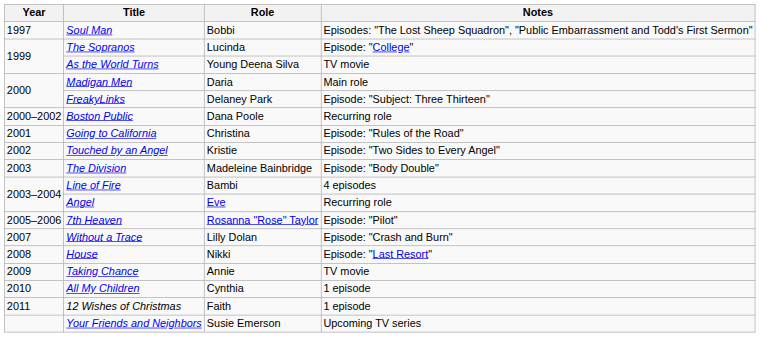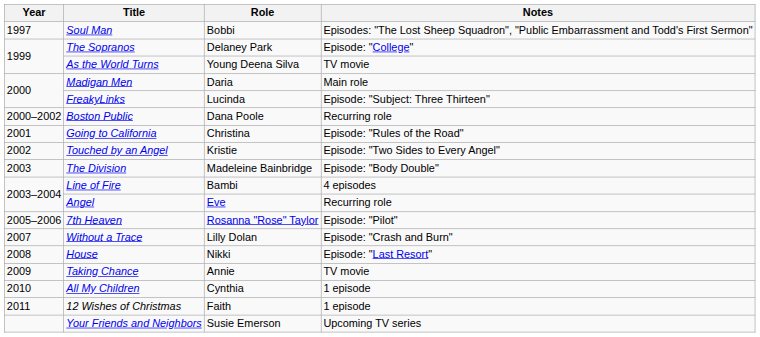 <table class="wikitable sortable">
 <tr>
 <th>Year</th>
 <th>Title</th>
 <th>Role</th>
 <th class="unsortable">Notes</th>
 </tr>
 <tr>
 <td>1997</td>
 <td><em><a href='#'>Soul Man</a></em></td>
 <td>Bobbi</td>
 <td>Episodes: "The Lost Sheep Squadron", "Public Embarrassment and Todd's First Sermon"</td>
 </tr>
 <tr>
 <td rowspan=2>1999</td>
 <td><em><a href='#'>The Sopranos</a></em></td>
-<td>Lucinda</td>
+<td>Delaney Park</td>
 <td>Episode: "<a href='#'>College</a>"</td>
 </tr>
 <tr>
 <td><em><a href='#'>As the World Turns</a></em></td>
 <td>Young Deena Silva</td>
 <td>TV movie</td>
 </tr>
 <tr>
 <td rowspan=2>2000</td>
 <td><em><a href='#'>Madigan Men</a></em></td>
 <td>Daria</td>
 <td>Main role</td>
 </tr>
 <tr>
 <td><em><a href='#'>FreakyLinks</a></em></td>
-<td>Delaney Park</td>
+<td>Lucinda</td>
 <td>Episode: "Subject: Three Thirteen"</td>
 </tr>
 <tr>
 <td>2000–2002</td>
 <td><em><a href='#'>Boston Public</a></em></td>
 <td>Dana Poole</td>
 <td>Recurring role</td>
 </tr>
 <tr>
 <td>2001</td>
 <td><em><a href='#'>Going to California</a></em></td>
 <td>Christina</td>
 <td>Episode: "Rules of the Road"</td>
 </tr>
 <tr>
 <td>2002</td>
 <td><em><a href='#'>Touched by an Angel</a></em></td>
 <td>Kristie</td>
 <td>Episode: "Two Sides to Every Angel"</td>
 </tr>
 <tr>
 <td>2003</td>
 <td><em><a href='#'>The Division</a></em></td>
 <td>Madeleine Bainbridge</td>
 <td>Episode: "Body Double"</td>
 </tr>
 <tr>
 <td rowspan=2>2003–2004</td>
 <td><em><a href='#'>Line of Fire</a></em></td>
 <td>Bambi</td>
 <td>4 episodes</td>
 </tr>
 <tr>
 <td><em><a href='#'>Angel</a></em></td>
 <td><a href='#'>Eve</a></td>
 <td>Recurring role</td>
 </tr>
 <tr>
 <td>2005–2006</td>
 <td><em><a href='#'>7th Heaven</a></em></td>
 <td><a href='#'>Rosanna "Rose" Taylor</a></td>
 <td>Episode: "Pilot"</td>
 </tr>
 <tr>
 <td>2007</td>
 <td><em><a href='#'>Without a Trace</a></em></td>
 <td>Lilly Dolan</td>
 <td>Episode: "Crash and Burn"</td>
 </tr>
 <tr>
 <td>2008</td>
 <td><em><a href='#'>House</a></em></td>
 <td>Nikki</td>
 <td>Episode: "<a href='#'>Last Resort</a>"</td>
 </tr>
 <tr>
 <td>2009</td>
 <td><em><a href='#'>Taking Chance</a></em></td>
 <td>Annie</td>
 <td>TV movie</td>
 </tr>
 <tr>
 <td>2010</td>
 <td><em><a href='#'>All My Children</a></em></td>
 <td>Cynthia</td>
 <td>1 episode</td>
 </tr>
 <tr>
 <td>2011</td>
 <td><em>12 Wishes of Christmas</em></td>
 <td>Faith</td>
 <td>1 episode</td>
 </tr>
 <tr>
 <td></td>
 <td><em><a href='#'>Your Friends and Neighbors</a></em></td>
 <td>Susie Emerson</td>
 <td>Upcoming TV series</td>
 </tr>
 </table>
